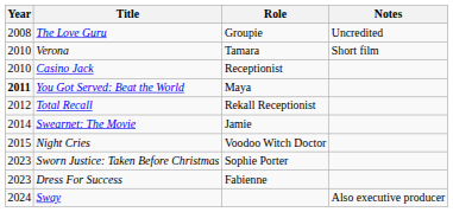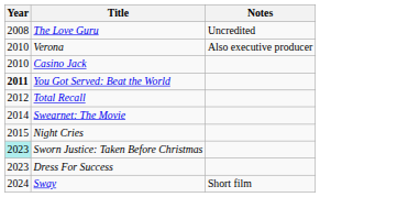 <table class="wikitable sortable">
 <tr>
 <th>Year</th>
 <th>Title</th>
-<th>Role</th>
 <th class="unsortable">Notes</th>
 </tr>
 <tr>
 <td>2008</td>
 <td><em><a href='#'>The Love Guru</a></em></td>
-<td>Groupie</td>
 <td>Uncredited</td>
 </tr>
 <tr>
 <td>2010</td>
 <td><em>Verona</em></td>
-<td>Tamara</td>
-<td>Short film</td>
+<td>Also executive producer</td>
 </tr>
 <tr>
 <td>2010</td>
 <td><em><a href='#'>Casino Jack</a> </em></td>
-<td>Receptionist</td>
 <td></td>
 </tr>
 <tr>
 <td><strong>2011</strong></td>
 <td><em><a href='#'>You Got Served: Beat the World</a></em></td>
-<td>Maya</td>
 <td></td>
 </tr>
 <tr>
 <td>2012</td>
 <td><em><a href='#'>Total Recall</a></em></td>
-<td>Rekall Receptionist</td>
 <td></td>
 </tr>
 <tr>
 <td>2014</td>
 <td><em><a href='#'>Swearnet: The Movie</a></em></td>
-<td>Jamie</td>
 <td></td>
 </tr>
 <tr>
 <td>2015</td>
 <td><em>Night Cries</em></td>
-<td>Voodoo Witch Doctor</td>
 <td></td>
 </tr>
 <tr>
-<td>2023</td>
+<td style="background: paleturquoise;">2023</td>
 <td><em>Sworn Justice: Taken Before Christmas</em></td>
-<td>Sophie Porter</td>
 <td></td>
 </tr>
 <tr>
 <td>2023</td>
 <td><em>Dress For Success</em></td>
-<td>Fabienne</td>
 <td></td>
 </tr>
 <tr>
 <td>2024</td>
 <td><em><a href='#'>Sway</a></em></td>
-<td></td>
-<td>Also executive producer</td>
+<td>Short film</td>
 </tr>
 </table>
